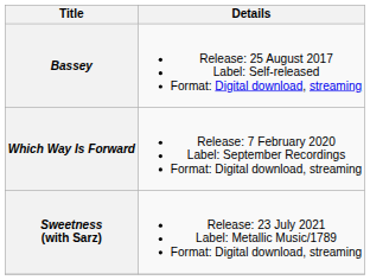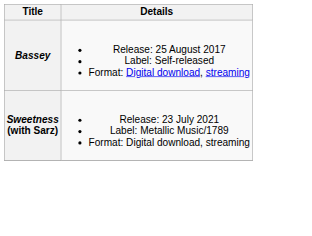 <table class="wikitable plainrowheaders" style="text-align:center;" border="1">
 <tr>
 <th scope="col">Title</th>
 <th scope="col">Details</th>
 </tr>
 <tr>
 <th scope="row"><em>Bassey</em></th>
 <td><br><ul><li>Release: 25 August 2017</li><li>Label: Self-released</li><li>Format: <a href='#'>Digital download</a>, <a href='#'>streaming</a></li></ul></td>
 </tr>
 <tr>
-<th scope="row"><em>Which Way Is Forward</em></th>
-<td><br><ul><li>Release: 7 February 2020</li><li>Label: September Recordings</li><li>Format: Digital download, streaming</li></ul></td>
-</tr>
-<tr>
 <th scope="row"><em>Sweetness</em><br>(with Sarz)</th>
 <td><br><ul><li>Release: 23 July 2021</li><li>Label: Metallic Music/1789</li><li>Format: Digital download, streaming</li></ul></td>
 </tr>
 <tr>
 </tr>
 </table>
